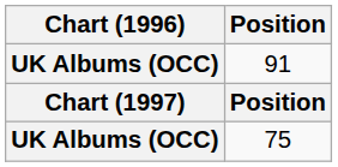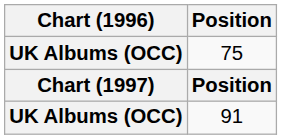 <table class="wikitable plainrowheaders" style="text-align:center">
 <tr>
 <th scope="col">Chart (1996)</th>
 <th scope="col">Position</th>
 </tr>
 <tr>
 <th scope="row">UK Albums (OCC)</th>
-<td>91</td>
+<td>75</td>
 </tr>
 <tr>
 <th scope="col">Chart (1997)</th>
 <th scope="col">Position</th>
 </tr>
 <tr>
 <th scope="row">UK Albums (OCC)</th>
-<td>75</td>
+<td>91</td>
 </tr>
 </table>
